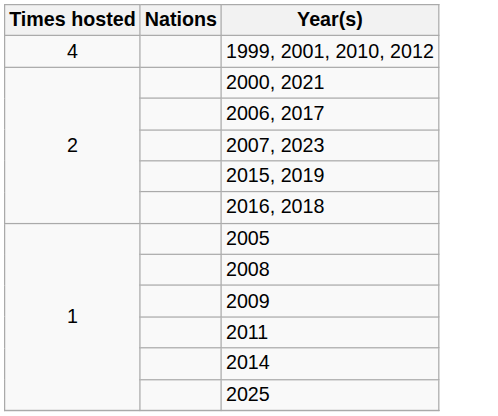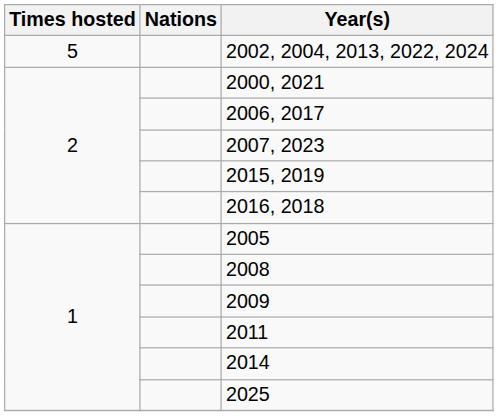 <table class="wikitable">
 <tr>
 <th>Times hosted</th>
 <th>Nations</th>
 <th>Year(s)</th>
 </tr>
 <tr>
-<td style="text-align:center;">4</td>
+<td style="text-align:center;">5</td>
 <td></td>
-<td>1999, 2001, 2010, 2012</td>
+<td>2002, 2004, 2013, 2022, 2024</td>
 </tr>
 <tr>
 <td rowspan="5" style="text-align:center;">2</td>
 <td></td>
 <td>2000, 2021</td>
 </tr>
 <tr>
 <td></td>
 <td>2006, 2017</td>
 </tr>
 <tr>
 <td></td>
 <td>2007, 2023</td>
 </tr>
 <tr>
 <td></td>
 <td>2015, 2019</td>
 </tr>
 <tr>
 <td></td>
 <td>2016, 2018</td>
 </tr>
 <tr>
 <td rowspan="6" style="text-align:center;">1</td>
 <td></td>
 <td>2005</td>
 </tr>
 <tr>
 <td></td>
 <td>2008</td>
 </tr>
 <tr>
 <td></td>
 <td>2009</td>
 </tr>
 <tr>
 <td></td>
 <td>2011</td>
 </tr>
 <tr>
 <td></td>
 <td>2014</td>
 </tr>
 <tr>
 <td></td>
 <td>2025</td>
 </tr>
 <tr>
 </tr>
 </table>
